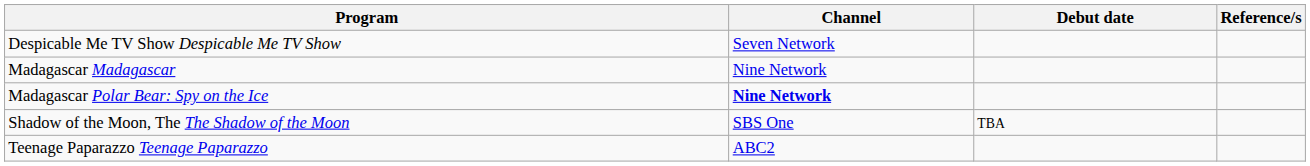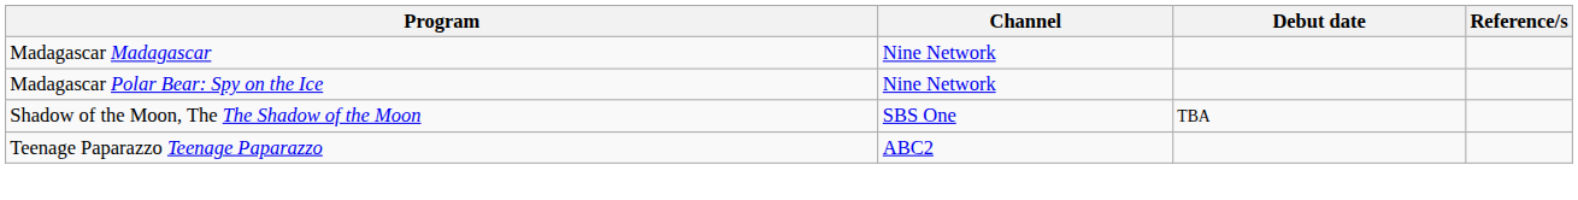 <table class="wikitable sortable" width="100%">
 <tr bgcolor="#efefef">
 <th width=60%>Program</th>
 <th width=20%>Channel</th>
 <th width=20%>Debut date</th>
 <th class="unsortable">Reference/s</th>
-</tr>
-<tr>
-<td><span>Despicable Me TV Show</span>  <em>Despicable Me TV Show</em></td>
-<td><a href='#'>Seven Network</a></td>
-<td></td>
-<td></td>
 </tr>
 <tr>
 <td><span>Madagascar</span>  <em><a href='#'>Madagascar</a></em></td>
 <td><a href='#'>Nine Network</a></td>
 <td></td>
 <td></td>
 </tr>
 <tr>
 <td><span>Madagascar</span>  <em><a href='#'>Polar Bear: Spy on the Ice</a></em></td>
-<td><strong><a href='#'>Nine Network</a></strong></td>
+<td><a href='#'>Nine Network</a></td>
 <td></td>
 <td></td>
 </tr>
 <tr>
 <td><span>Shadow of the Moon, The</span>  <em><a href='#'>The Shadow of the Moon</a></em></td>
 <td><a href='#'>SBS One</a></td>
 <td><span><small>TBA</small></span></td>
 <td></td>
 </tr>
 <tr>
 <td><span>Teenage Paparazzo</span>  <em><a href='#'>Teenage Paparazzo</a></em></td>
 <td><a href='#'>ABC2</a></td>
 <td></td>
 <td></td>
 </tr>
 </table>
